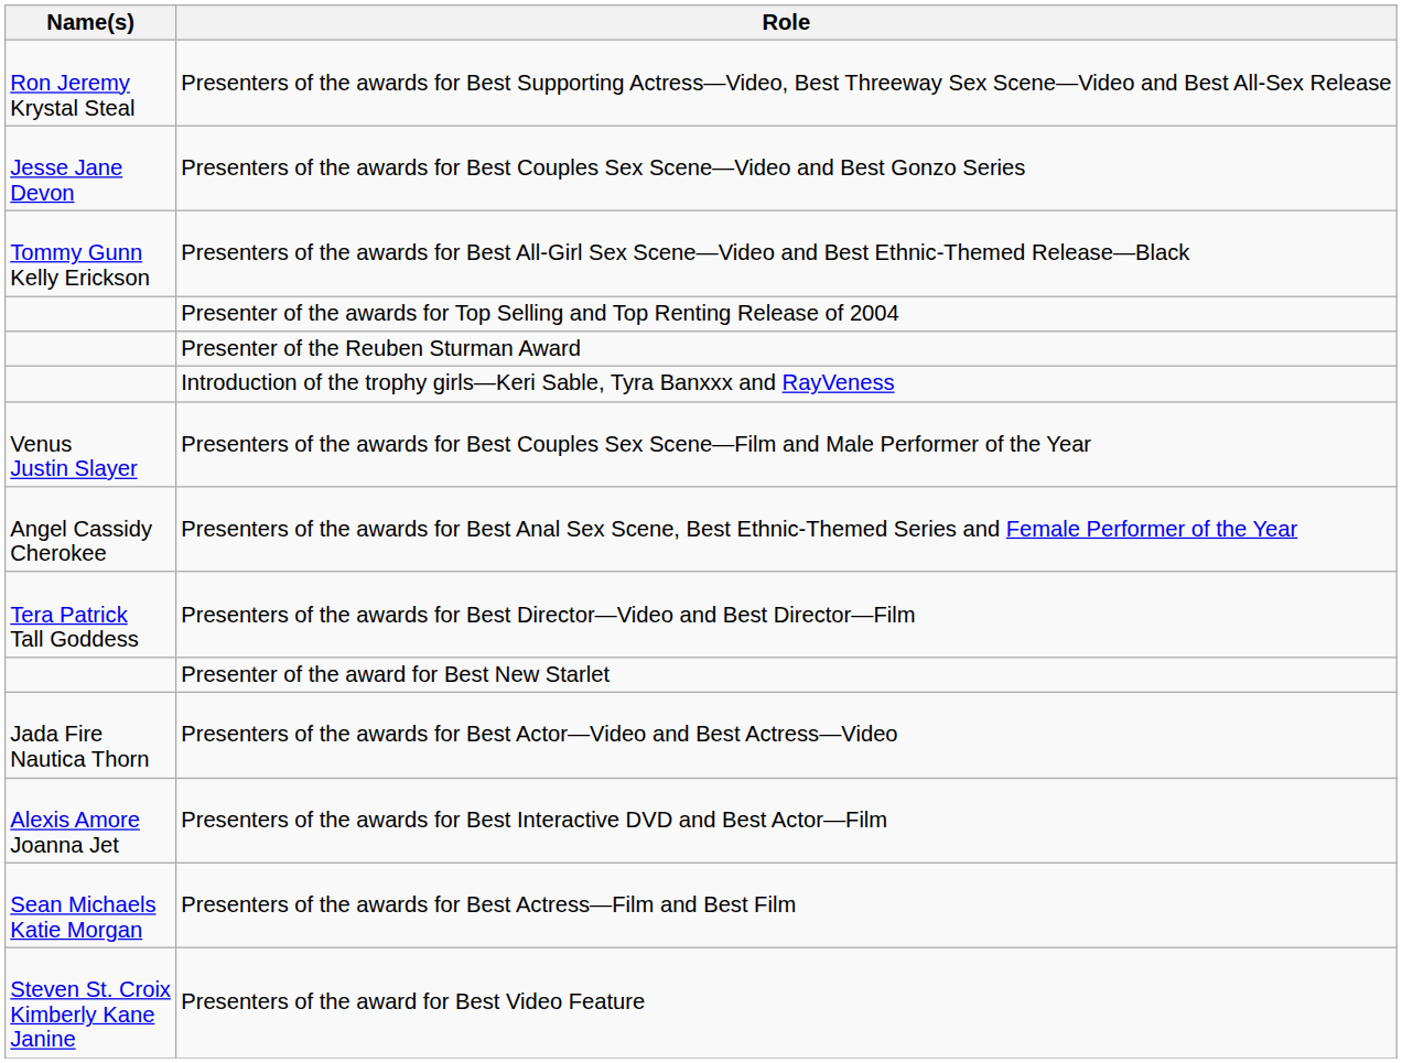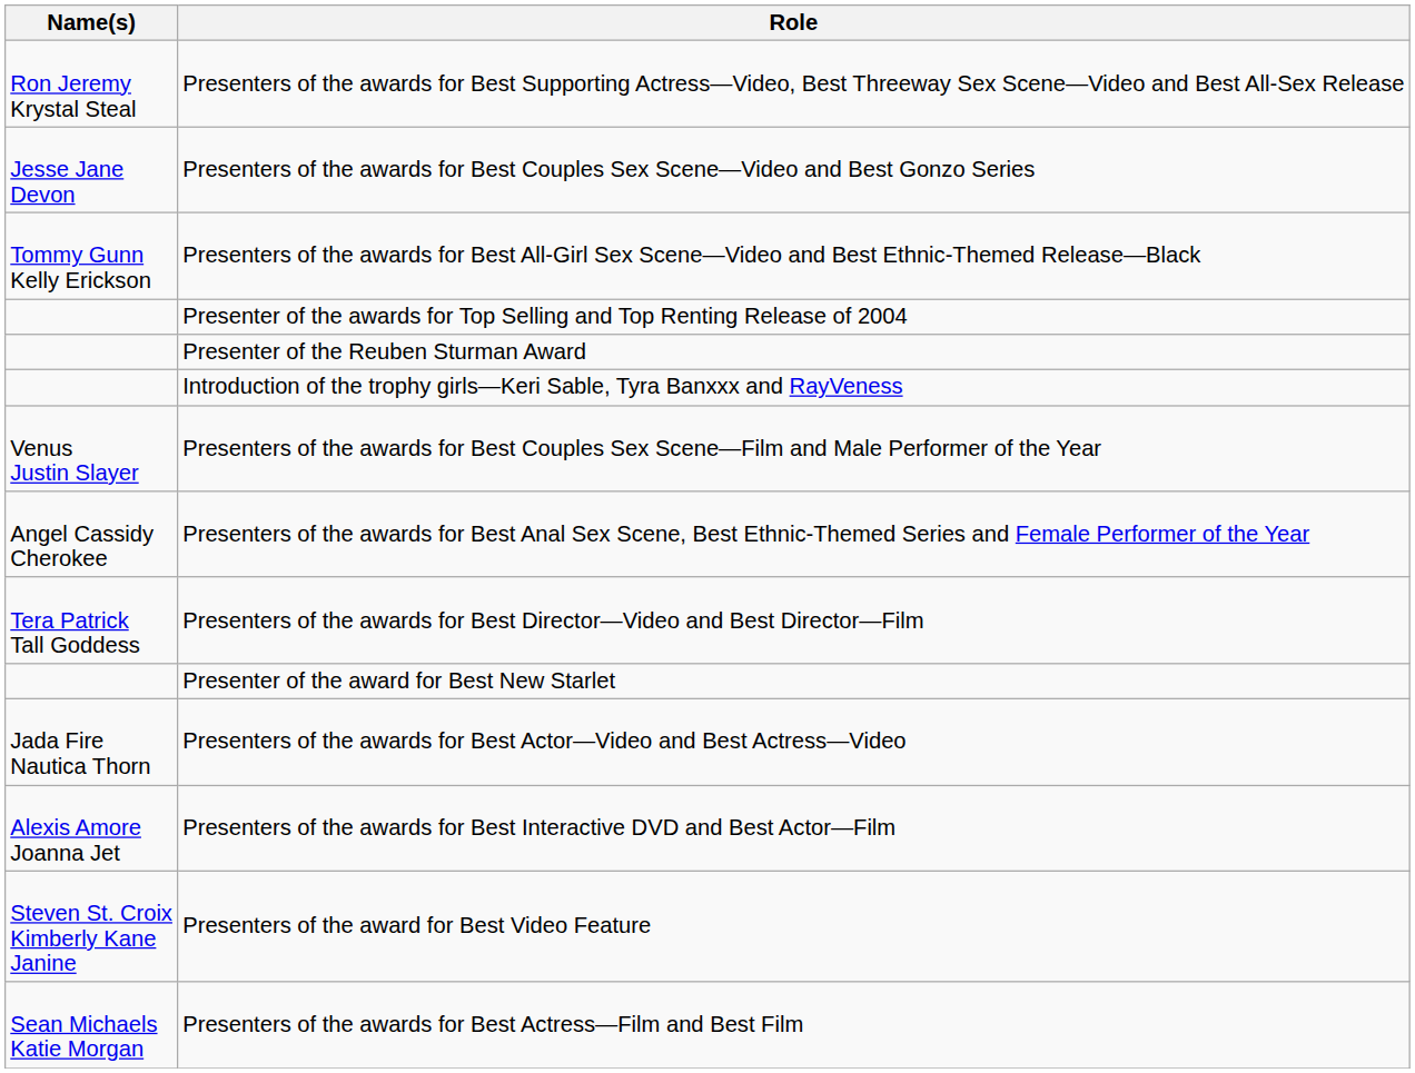 <table class="wikitable sortable">
 <tr>
 <th>Name(s)</th>
 <th>Role</th>
 </tr>
 <tr>
 <td><br><a href='#'>Ron Jeremy</a><br>Krystal Steal</td>
 <td>Presenters of the awards for Best Supporting Actress—Video, Best Threeway Sex Scene—Video and Best All-Sex Release</td>
 </tr>
 <tr>
 <td><br><a href='#'>Jesse Jane</a><br><a href='#'>Devon</a></td>
 <td>Presenters of the awards for Best Couples Sex Scene—Video and Best Gonzo Series</td>
 </tr>
 <tr>
 <td><br><a href='#'>Tommy Gunn</a><br>Kelly Erickson</td>
 <td>Presenters of the awards for Best All-Girl Sex Scene—Video and Best Ethnic-Themed Release—Black</td>
 </tr>
 <tr>
 <td></td>
 <td>Presenter of the awards for Top Selling and Top Renting Release of 2004</td>
 </tr>
 <tr>
 <td></td>
 <td>Presenter of the Reuben Sturman Award</td>
 </tr>
 <tr>
 <td></td>
 <td>Introduction of the trophy girls—Keri Sable, Tyra Banxxx and <a href='#'>RayVeness</a></td>
 </tr>
 <tr>
 <td><br>Venus<br><a href='#'>Justin Slayer</a></td>
 <td>Presenters of the awards for Best Couples Sex Scene—Film and Male Performer of the Year</td>
 </tr>
 <tr>
 <td><br>Angel Cassidy<br>Cherokee</td>
 <td>Presenters of the awards for Best Anal Sex Scene, Best Ethnic-Themed Series and <a href='#'>Female Performer of the Year</a></td>
 </tr>
 <tr>
 <td><br><a href='#'>Tera Patrick</a><br>Tall Goddess</td>
 <td>Presenters of the awards for Best Director—Video and Best Director—Film</td>
 </tr>
 <tr>
 <td></td>
 <td>Presenter of the award for Best New Starlet</td>
 </tr>
 <tr>
 <td><br>Jada Fire<br>Nautica Thorn</td>
 <td>Presenters of the awards for Best Actor—Video and Best Actress—Video</td>
 </tr>
 <tr>
 <td><br><a href='#'>Alexis Amore</a><br>Joanna Jet</td>
 <td>Presenters of the awards for Best Interactive DVD and Best Actor—Film</td>
 </tr>
 <tr>
+<td><br><a href='#'>Steven St. Croix</a><br><a href='#'>Kimberly Kane</a><br><a href='#'>Janine</a></td>
+<td>Presenters of the award for Best Video Feature</td>
+</tr>
+<tr>
 <td><br><a href='#'>Sean Michaels</a><br><a href='#'>Katie Morgan</a></td>
 <td>Presenters of the awards for Best Actress—Film and Best Film</td>
 </tr>
-<tr>
-<td><br><a href='#'>Steven St. Croix</a><br><a href='#'>Kimberly Kane</a><br><a href='#'>Janine</a></td>
-<td>Presenters of the award for Best Video Feature</td>
-</tr>
 </table>
